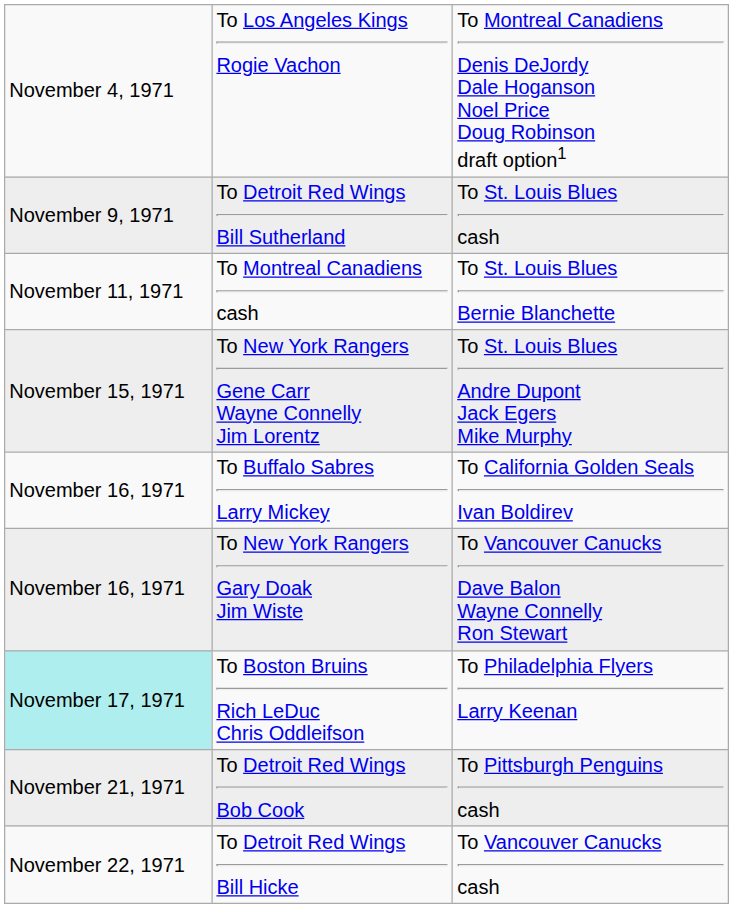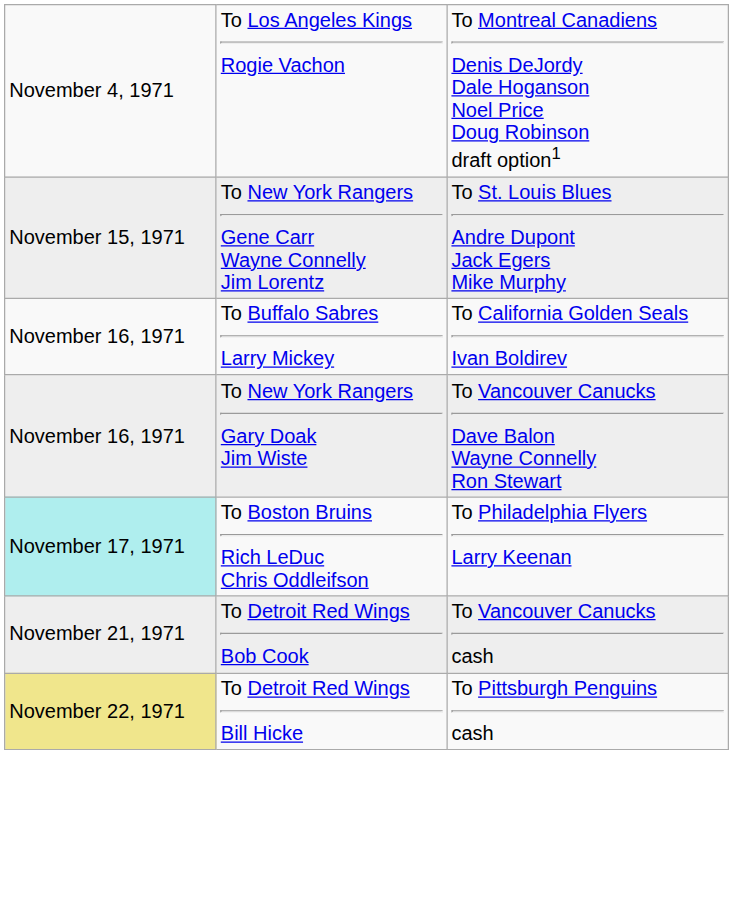 <table class="wikitable" style="border:1px solid #999; width:580px;">
 <tr>
 <td>November 4, 1971</td>
 <td valign="top">To <a href='#'>Los Angeles Kings</a><hr><a href='#'>Rogie Vachon</a></td>
 <td valign="top">To <a href='#'>Montreal Canadiens</a><hr><a href='#'>Denis DeJordy</a><br><a href='#'>Dale Hoganson</a><br><a href='#'>Noel Price</a><br><a href='#'>Doug Robinson</a><br>draft option<sup>1</sup></td>
-</tr>
-<tr bgcolor="#eeeeee">
-<td>November 9, 1971</td>
-<td valign="top">To <a href='#'>Detroit Red Wings</a><hr><a href='#'>Bill Sutherland</a></td>
-<td valign="top">To <a href='#'>St. Louis Blues</a><hr>cash</td>
-</tr>
-<tr>
-<td>November 11, 1971</td>
-<td valign="top">To <a href='#'>Montreal Canadiens</a><hr>cash</td>
-<td valign="top">To <a href='#'>St. Louis Blues</a><hr><a href='#'>Bernie Blanchette</a></td>
 </tr>
 <tr bgcolor="#eeeeee">
 <td>November 15, 1971</td>
 <td valign="top">To <a href='#'>New York Rangers</a><hr><a href='#'>Gene Carr</a><br><a href='#'>Wayne Connelly</a><br><a href='#'>Jim Lorentz</a></td>
 <td valign="top">To <a href='#'>St. Louis Blues</a><hr><a href='#'>Andre Dupont</a><br><a href='#'>Jack Egers</a><br><a href='#'>Mike Murphy</a></td>
 </tr>
 <tr>
 <td>November 16, 1971</td>
 <td valign="top">To <a href='#'>Buffalo Sabres</a><hr><a href='#'>Larry Mickey</a></td>
 <td valign="top">To <a href='#'>California Golden Seals</a><hr><a href='#'>Ivan Boldirev</a></td>
 </tr>
 <tr bgcolor="#eeeeee">
 <td>November 16, 1971</td>
 <td valign="top">To <a href='#'>New York Rangers</a><hr><a href='#'>Gary Doak</a><br><a href='#'>Jim Wiste</a></td>
 <td valign="top">To <a href='#'>Vancouver Canucks</a><hr><a href='#'>Dave Balon</a><br><a href='#'>Wayne Connelly</a><br><a href='#'>Ron Stewart</a></td>
 </tr>
 <tr>
 <td style="background: paleturquoise;">November 17, 1971</td>
 <td valign="top">To <a href='#'>Boston Bruins</a><hr><a href='#'>Rich LeDuc</a><br><a href='#'>Chris Oddleifson</a></td>
 <td valign="top">To <a href='#'>Philadelphia Flyers</a><hr><a href='#'>Larry Keenan</a></td>
 </tr>
 <tr bgcolor="#eeeeee">
 <td>November 21, 1971</td>
 <td valign="top">To <a href='#'>Detroit Red Wings</a><hr><a href='#'>Bob Cook</a></td>
+<td valign="top">To <a href='#'>Vancouver Canucks</a><hr>cash</td>
+</tr>
+<tr>
+<td style="background: khaki;">November 22, 1971</td>
+<td valign="top">To <a href='#'>Detroit Red Wings</a><hr><a href='#'>Bill Hicke</a></td>
 <td valign="top">To <a href='#'>Pittsburgh Penguins</a><hr>cash</td>
 </tr>
-<tr>
-<td>November 22, 1971</td>
-<td valign="top">To <a href='#'>Detroit Red Wings</a><hr><a href='#'>Bill Hicke</a></td>
-<td valign="top">To <a href='#'>Vancouver Canucks</a><hr>cash</td>
-</tr>
 </table>
